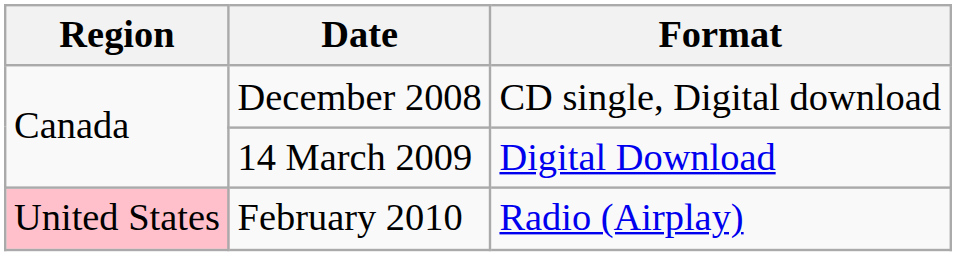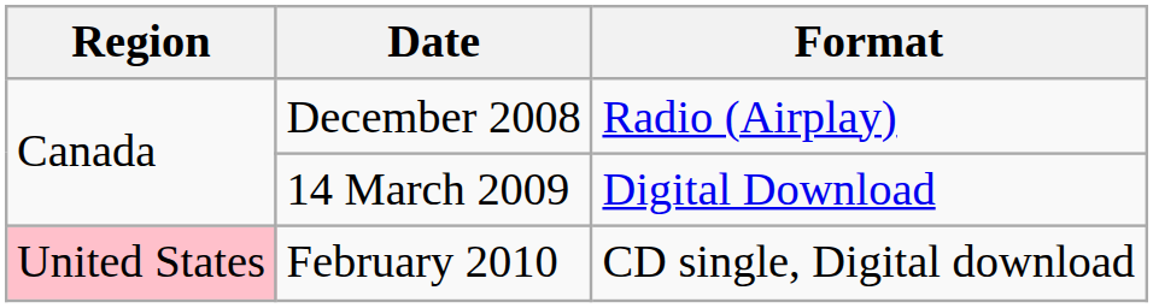 <table class="wikitable">
 <tr>
 <th>Region</th>
 <th>Date</th>
 <th>Format</th>
 </tr>
 <tr>
 <td rowspan="2">Canada</td>
 <td>December 2008</td>
-<td>CD single, Digital download</td>
+<td><a href='#'>Radio (Airplay)</a></td>
 </tr>
 <tr>
 <td>14 March 2009</td>
 <td><a href='#'>Digital Download</a></td>
 </tr>
 <tr>
 <td style="background: pink;">United States</td>
 <td>February 2010</td>
-<td><a href='#'>Radio (Airplay)</a></td>
+<td>CD single, Digital download</td>
 </tr>
 </table>
